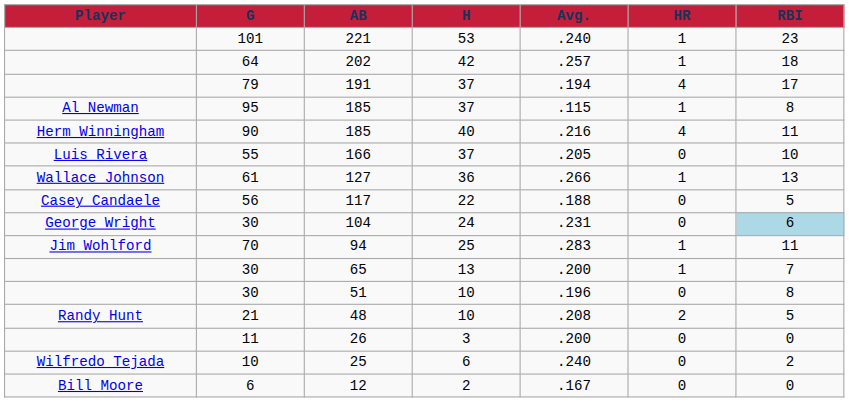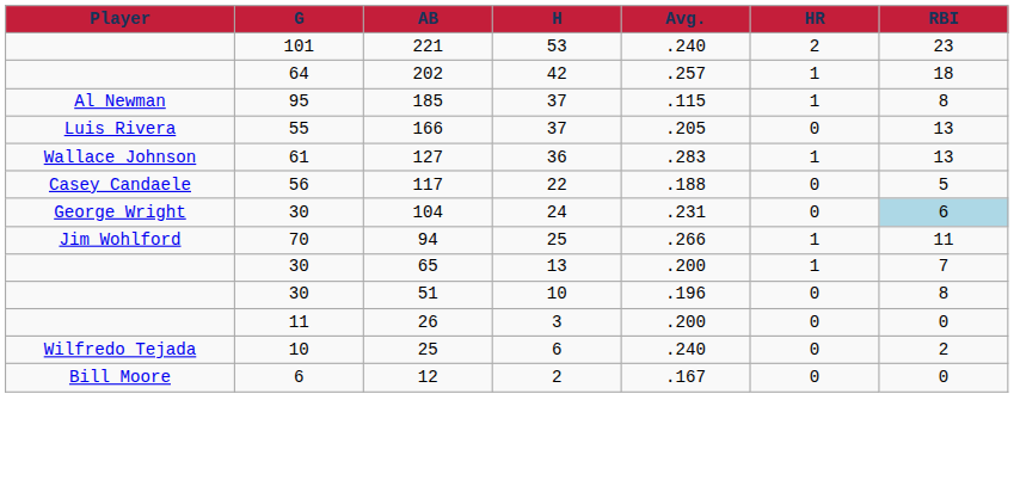 <table class="wikitable sortable">
 <tr>
 <th style="background:#C41E3A;color:#14345B;" width="16%">Player</th>
 <th style="background:#C41E3A;color:#14345B;" width="9%">G</th>
 <th style="background:#C41E3A;color:#14345B;" width="9%">AB</th>
 <th style="background:#C41E3A;color:#14345B;" width="9%">H</th>
 <th style="background:#C41E3A;color:#14345B;" width="9%">Avg.</th>
 <th style="background:#C41E3A;color:#14345B;" width="9%">HR</th>
 <th style="background:#C41E3A;color:#14345B;" width="9%">RBI</th>
 </tr>
 <tr align="center">
 <td></td>
 <td>101</td>
 <td>221</td>
 <td>53</td>
 <td>.240</td>
-<td>1</td>
+<td>2</td>
 <td>23</td>
 </tr>
 <tr align="center">
 <td></td>
 <td>64</td>
 <td>202</td>
 <td>42</td>
 <td>.257</td>
 <td>1</td>
 <td>18</td>
 </tr>
 <tr align="center">
-<td></td>
-<td>79</td>
-<td>191</td>
-<td>37</td>
-<td>.194</td>
-<td>4</td>
-<td>17</td>
-</tr>
-<tr align="center">
 <td><a href='#'>Al Newman</a></td>
 <td>95</td>
 <td>185</td>
 <td>37</td>
 <td>.115</td>
 <td>1</td>
 <td>8</td>
 </tr>
 <tr align=center>
-<td><a href='#'>Herm Winningham</a></td>
-<td>90</td>
-<td>185</td>
-<td>40</td>
-<td>.216</td>
-<td>4</td>
-<td>11</td>
-</tr>
-<tr align=center>
 <td><a href='#'>Luis Rivera</a></td>
 <td>55</td>
 <td>166</td>
 <td>37</td>
 <td>.205</td>
 <td>0</td>
-<td>10</td>
+<td>13</td>
 </tr>
 <tr align=center>
 <td><a href='#'>Wallace Johnson</a></td>
 <td>61</td>
 <td>127</td>
 <td>36</td>
-<td>.266</td>
+<td>.283</td>
 <td>1</td>
 <td>13</td>
 </tr>
 <tr align=center>
 <td><a href='#'>Casey Candaele</a></td>
 <td>56</td>
 <td>117</td>
 <td>22</td>
 <td>.188</td>
 <td>0</td>
 <td>5</td>
 </tr>
 <tr align=center>
 <td><a href='#'>George Wright</a></td>
 <td>30</td>
 <td>104</td>
 <td>24</td>
 <td>.231</td>
 <td>0</td>
 <td style="background: lightblue;">6</td>
 </tr>
 <tr align=center>
 <td><a href='#'>Jim Wohlford</a></td>
 <td>70</td>
 <td>94</td>
 <td>25</td>
-<td>.283</td>
+<td>.266</td>
 <td>1</td>
 <td>11</td>
 </tr>
 <tr align=center>
 <td></td>
 <td>30</td>
 <td>65</td>
 <td>13</td>
 <td>.200</td>
 <td>1</td>
 <td>7</td>
 </tr>
 <tr align="center">
 <td></td>
 <td>30</td>
 <td>51</td>
 <td>10</td>
 <td>.196</td>
 <td>0</td>
 <td>8</td>
-</tr>
-<tr align="center">
-<td><a href='#'>Randy Hunt</a></td>
-<td>21</td>
-<td>48</td>
-<td>10</td>
-<td>.208</td>
-<td>2</td>
-<td>5</td>
 </tr>
 <tr align=center>
 <td></td>
 <td>11</td>
 <td>26</td>
 <td>3</td>
 <td>.200</td>
 <td>0</td>
 <td>0</td>
 </tr>
 <tr align="center">
 <td><a href='#'>Wilfredo Tejada</a></td>
 <td>10</td>
 <td>25</td>
 <td>6</td>
 <td>.240</td>
 <td>0</td>
 <td>2</td>
 </tr>
 <tr align=center>
 <td><a href='#'>Bill Moore</a></td>
 <td>6</td>
 <td>12</td>
 <td>2</td>
 <td>.167</td>
 <td>0</td>
 <td>0</td>
 </tr>
 </table>
